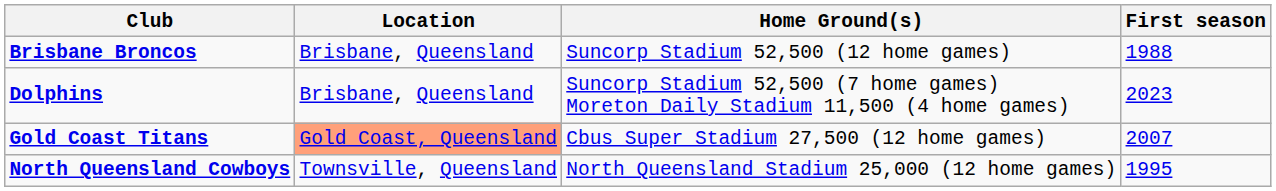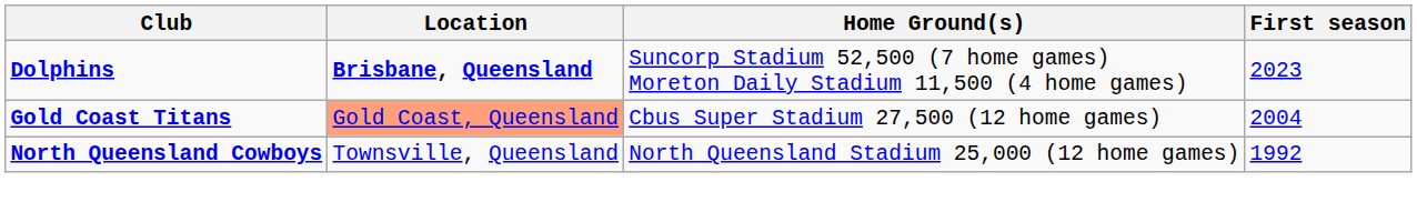 <table class="wikitable sortable">
 <tr>
 <th>Club</th>
 <th>Location</th>
 <th>Home Ground(s)</th>
 <th>First season</th>
 </tr>
 <tr>
-<td> <strong><a href='#'>Brisbane Broncos</a></strong></td>
-<td><a href='#'>Brisbane</a>, <a href='#'>Queensland</a></td>
-<td><a href='#'>Suncorp Stadium</a> 52,500 (12 home games)</td>
-<td><a href='#'>1988</a></td>
-</tr>
-<tr>
 <td><strong> <a href='#'>Dolphins</a></strong></td>
-<td><a href='#'>Brisbane</a>, <a href='#'>Queensland</a></td>
+<td><strong><a href='#'>Brisbane</a>, <a href='#'>Queensland</a></strong></td>
 <td><a href='#'>Suncorp Stadium</a> 52,500 (7 home games)<br><a href='#'>Moreton Daily Stadium</a> 11,500 (4 home games)</td>
 <td><a href='#'>2023</a></td>
 </tr>
 <tr>
 <td> <strong><a href='#'>Gold Coast Titans</a></strong></td>
 <td style="background: lightsalmon;"><a href='#'>Gold Coast, Queensland</a></td>
 <td><a href='#'>Cbus Super Stadium</a> 27,500 (12 home games)</td>
-<td><a href='#'>2007</a></td>
+<td><a href='#'>2004</a></td>
 </tr>
 <tr>
 <td> <strong><a href='#'>North Queensland Cowboys</a></strong></td>
 <td><a href='#'>Townsville</a>, <a href='#'>Queensland</a></td>
 <td><a href='#'>North Queensland Stadium</a> 25,000 (12 home games)</td>
-<td><a href='#'>1995</a></td>
+<td><a href='#'>1992</a></td>
 </tr>
 </table>
